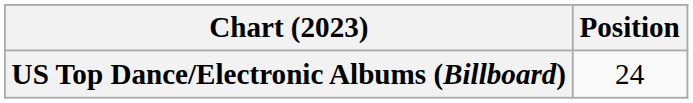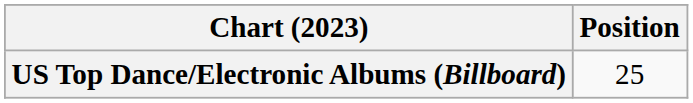 <table class="wikitable plainrowheaders" style="text-align:center">
 <tr>
 <th scope="col">Chart (2023)</th>
 <th scope="col">Position</th>
 </tr>
 <tr>
 <th scope="row">US Top Dance/Electronic Albums (<em>Billboard</em>)</th>
-<td>24</td>
+<td>25</td>
 </tr>
 </table>
